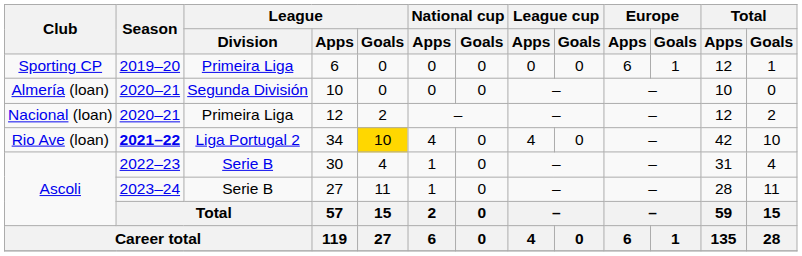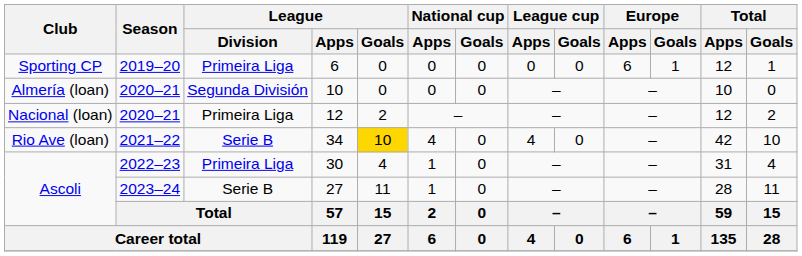 <table class="wikitable" style="text-align: center;">
 <tr>
 <th rowspan=2>Club</th>
 <th rowspan=2>Season</th>
 <th colspan=3>League</th>
 <th colspan=2>National cup</th>
 <th colspan=2>League cup</th>
 <th colspan=2>Europe</th>
 <th colspan=2>Total</th>
 </tr>
 <tr>
 <th>Division</th>
 <th>Apps</th>
 <th>Goals</th>
 <th>Apps</th>
 <th>Goals</th>
 <th>Apps</th>
 <th>Goals</th>
 <th>Apps</th>
 <th>Goals</th>
 <th>Apps</th>
 <th>Goals</th>
 </tr>
 <tr>
 <td><a href='#'>Sporting CP</a></td>
 <td><a href='#'>2019–20</a></td>
 <td><a href='#'>Primeira Liga</a></td>
 <td>6</td>
 <td>0</td>
 <td>0</td>
 <td>0</td>
 <td>0</td>
 <td>0</td>
 <td>6</td>
 <td>1</td>
 <td>12</td>
 <td>1</td>
 </tr>
 <tr>
 <td><a href='#'>Almería</a> (loan)</td>
 <td><a href='#'>2020–21</a></td>
 <td><a href='#'>Segunda División</a></td>
 <td>10</td>
 <td>0</td>
 <td>0</td>
 <td>0</td>
 <td colspan="2">–</td>
 <td colspan="2">–</td>
 <td>10</td>
 <td>0</td>
 </tr>
 <tr>
 <td><a href='#'>Nacional</a> (loan)</td>
 <td><a href='#'>2020–21</a></td>
 <td>Primeira Liga</td>
 <td>12</td>
 <td>2</td>
 <td colspan="2">–</td>
 <td colspan="2">–</td>
 <td colspan="2">–</td>
 <td>12</td>
 <td>2</td>
 </tr>
 <tr>
 <td><a href='#'>Rio Ave</a> (loan)</td>
-<td><strong><a href='#'>2021–22</a></strong></td>
-<td><a href='#'>Liga Portugal 2</a></td>
+<td><a href='#'>2021–22</a></td>
+<td><a href='#'>Serie B</a></td>
 <td>34</td>
 <td style="background: gold;">10</td>
 <td>4</td>
 <td>0</td>
 <td>4</td>
 <td>0</td>
 <td colspan="2">–</td>
 <td>42</td>
 <td>10</td>
 </tr>
 <tr>
 <td rowspan="3"><a href='#'>Ascoli</a></td>
 <td><a href='#'>2022–23</a></td>
-<td><a href='#'>Serie B</a></td>
+<td><a href='#'>Primeira Liga</a></td>
 <td>30</td>
 <td>4</td>
 <td>1</td>
 <td>0</td>
 <td colspan="2">–</td>
 <td colspan="2">–</td>
 <td>31</td>
 <td>4</td>
 </tr>
 <tr>
 <td><a href='#'>2023–24</a></td>
 <td>Serie B</td>
 <td>27</td>
 <td>11</td>
 <td>1</td>
 <td>0</td>
 <td colspan="2">–</td>
 <td colspan="2">–</td>
 <td>28</td>
 <td>11</td>
 </tr>
 <tr>
 <th colspan="2">Total</th>
 <th>57</th>
 <th>15</th>
 <th>2</th>
 <th>0</th>
 <th colspan="2">–</th>
 <th colspan="2">–</th>
 <th>59</th>
 <th>15</th>
 </tr>
 <tr>
 <th colspan="3">Career total</th>
 <th>119</th>
 <th>27</th>
 <th>6</th>
 <th>0</th>
 <th>4</th>
 <th>0</th>
 <th>6</th>
 <th>1</th>
 <th>135</th>
 <th>28</th>
 </tr>
 <tr>
 </tr>
 </table>
